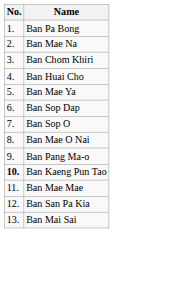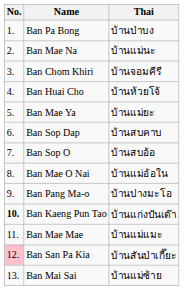 <table class="wikitable sortable">
 <tr>
 <th>No.</th>
 <th>Name</th>
+<th>Thai</th>
 </tr>
 <tr>
 <td>1.</td>
 <td>Ban Pa Bong</td>
+<td>บ้านป่าบง</td>
 </tr>
 <tr>
 <td>2.</td>
 <td>Ban Mae Na</td>
+<td>บ้านแม่นะ</td>
 </tr>
 <tr>
 <td>3.</td>
 <td>Ban Chom Khiri</td>
+<td>บ้านจอมคีรี</td>
 </tr>
 <tr>
 <td>4.</td>
 <td>Ban Huai Cho</td>
+<td>บ้านห้วยโจ้</td>
 </tr>
 <tr>
 <td>5.</td>
 <td>Ban Mae Ya</td>
+<td>บ้านแม่ยะ</td>
 </tr>
 <tr>
 <td>6.</td>
 <td>Ban Sop Dap</td>
+<td>บ้านสบคาบ</td>
 </tr>
 <tr>
 <td>7.</td>
 <td>Ban Sop O</td>
+<td>บ้านสบอ้อ</td>
 </tr>
 <tr>
 <td>8.</td>
 <td>Ban Mae O Nai</td>
+<td>บ้านแม่อ้อใน</td>
 </tr>
 <tr>
 <td>9.</td>
 <td>Ban Pang Ma-o</td>
+<td>บ้านปางมะโอ</td>
 </tr>
 <tr>
 <td><strong>10.</strong></td>
 <td>Ban Kaeng Pun Tao</td>
+<td>บ้านแก่งปันเต๊า</td>
 </tr>
 <tr>
 <td>11.</td>
 <td>Ban Mae Mae</td>
+<td>บ้านแม่แมะ</td>
 </tr>
 <tr>
-<td>12.</td>
+<td style="background: pink;">12.</td>
 <td>Ban San Pa Kia</td>
+<td>บ้านสันป่าเกี๊ยะ</td>
 </tr>
 <tr>
 <td>13.</td>
 <td>Ban Mai Sai</td>
+<td>บ้านแม่ซ้าย</td>
 </tr>
 </table>
